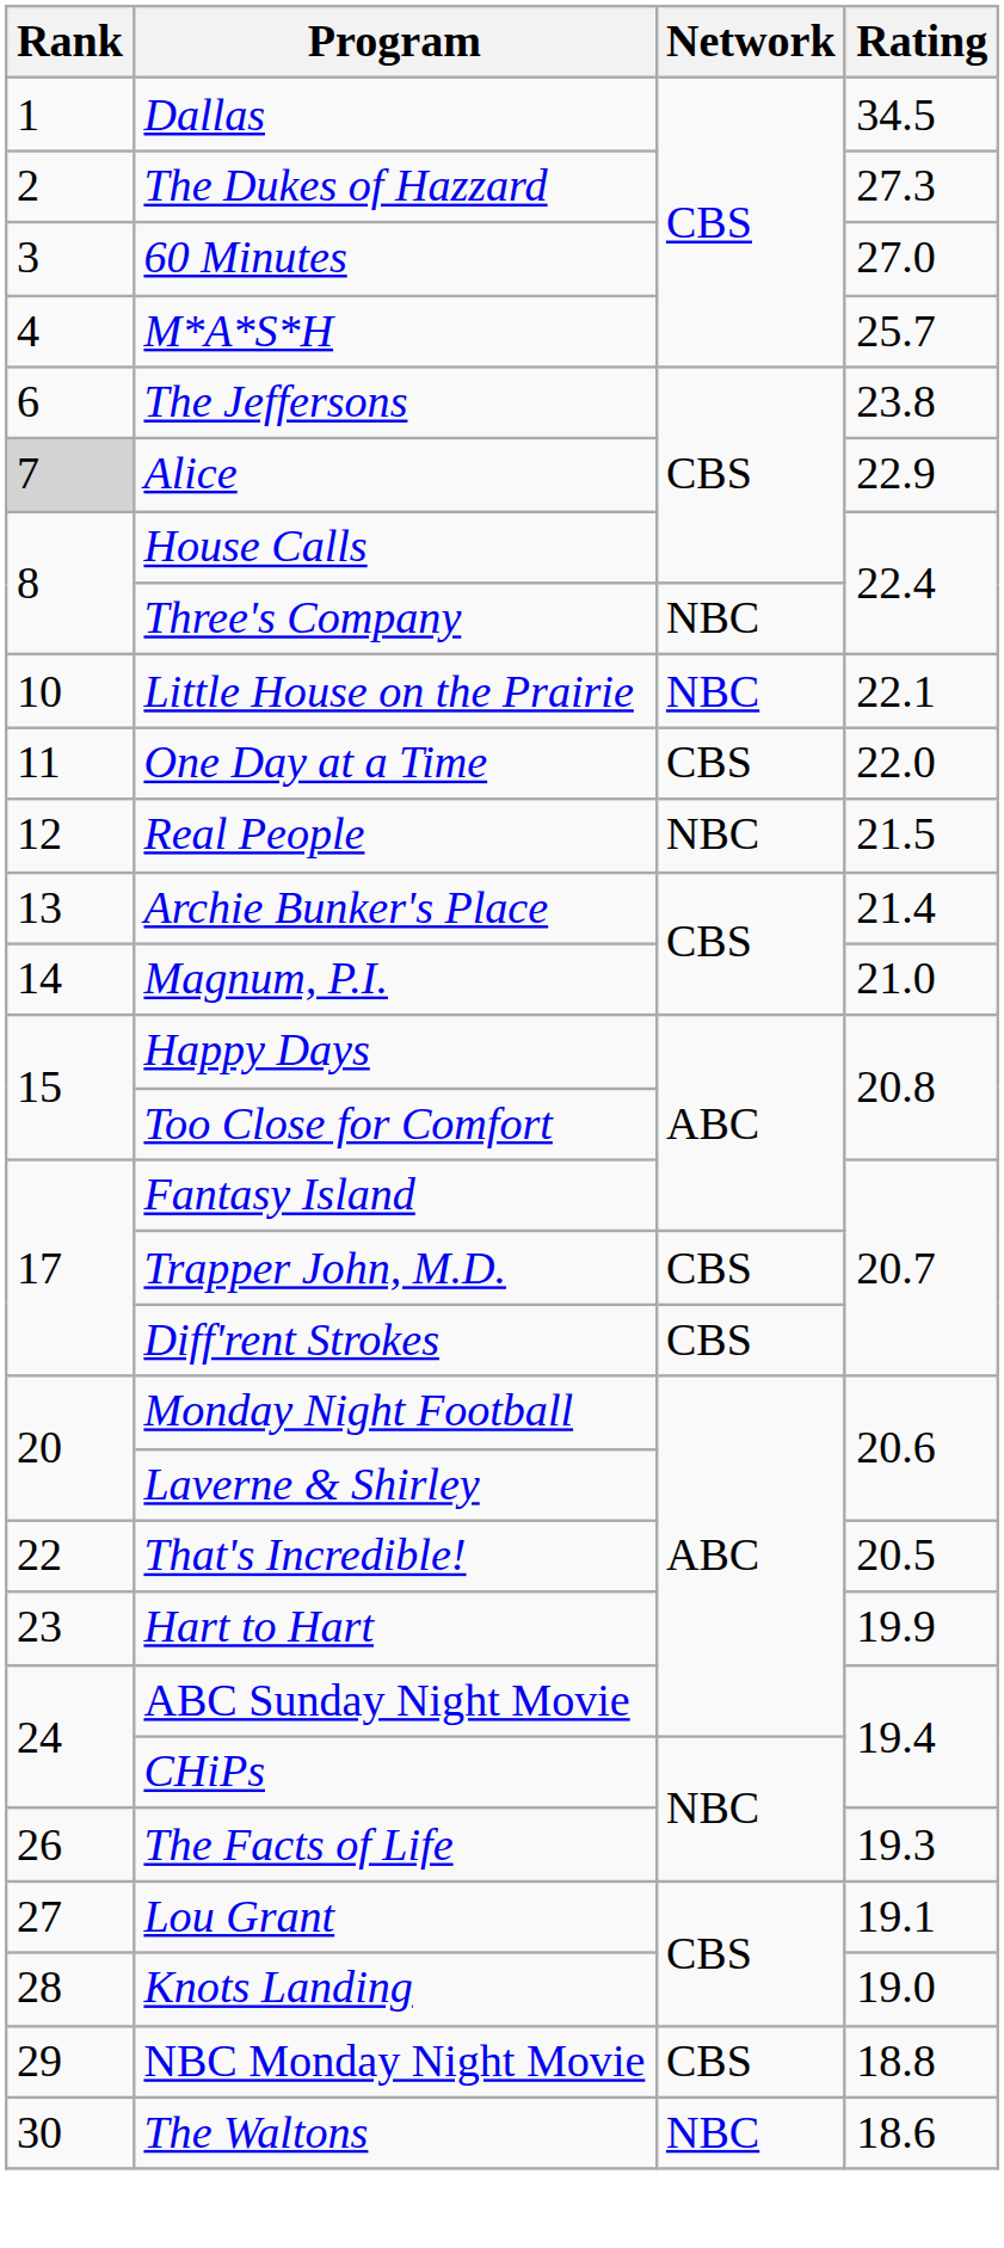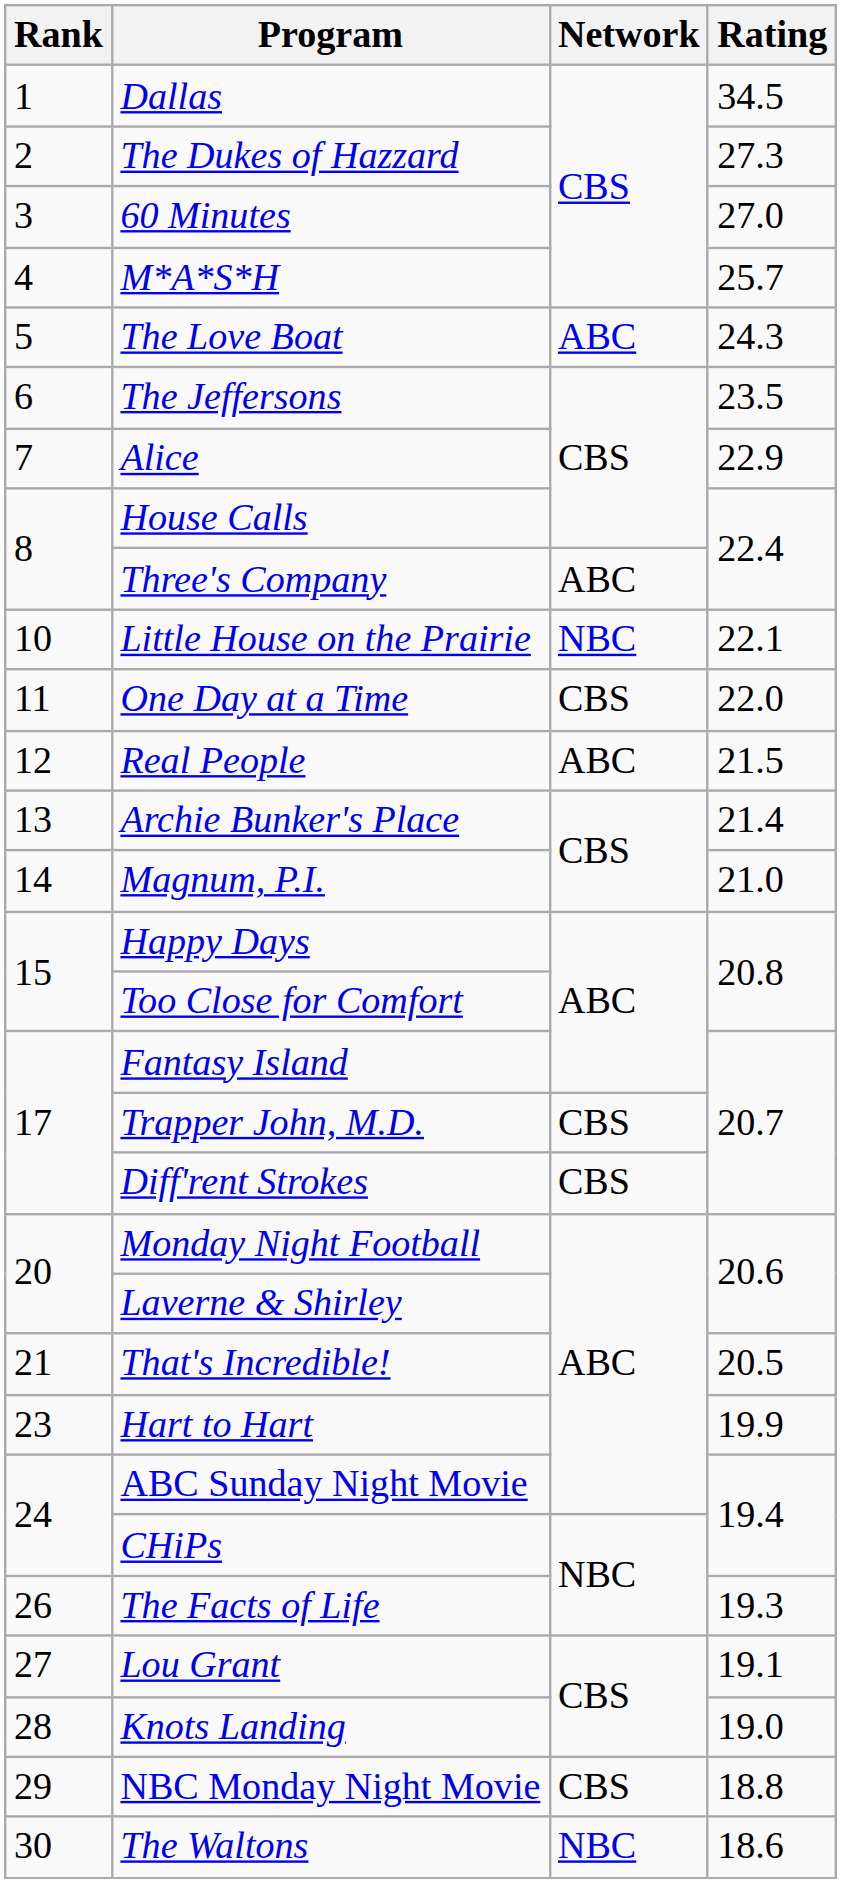 <table class="wikitable">
 <tr>
 <th>Rank</th>
 <th>Program</th>
 <th>Network</th>
 <th>Rating</th>
 </tr>
 <tr>
 <td>1</td>
 <td><em><a href='#'>Dallas</a></em></td>
 <td rowspan="4"><a href='#'>CBS</a></td>
 <td>34.5</td>
 </tr>
 <tr>
 <td>2</td>
 <td><em><a href='#'>The Dukes of Hazzard</a></em></td>
 <td>27.3</td>
 </tr>
 <tr>
 <td>3</td>
 <td><em><a href='#'>60 Minutes</a></em></td>
 <td>27.0</td>
 </tr>
 <tr>
 <td>4</td>
 <td><em><a href='#'>M*A*S*H</a></em></td>
 <td>25.7</td>
 </tr>
 <tr>
+<td>5</td>
+<td><em><a href='#'>The Love Boat</a></em></td>
+<td><a href='#'>ABC</a></td>
+<td>24.3</td>
+</tr>
+<tr>
 <td>6</td>
 <td><em><a href='#'>The Jeffersons</a></em></td>
 <td rowspan="3">CBS</td>
-<td>23.8</td>
+<td>23.5</td>
 </tr>
 <tr>
-<td style="background: lightgrey;">7</td>
+<td>7</td>
 <td><em><a href='#'>Alice</a></em></td>
 <td>22.9</td>
 </tr>
 <tr>
 <td rowspan="2">8</td>
 <td><em><a href='#'>House Calls</a></em></td>
 <td rowspan="2">22.4</td>
 </tr>
 <tr>
 <td><em><a href='#'>Three's Company</a></em></td>
-<td>NBC</td>
+<td>ABC</td>
 </tr>
 <tr>
 <td>10</td>
 <td><em><a href='#'>Little House on the Prairie</a></em></td>
 <td><a href='#'>NBC</a></td>
 <td>22.1</td>
 </tr>
 <tr>
 <td>11</td>
 <td><em><a href='#'>One Day at a Time</a></em></td>
 <td>CBS</td>
 <td>22.0</td>
 </tr>
 <tr>
 <td>12</td>
 <td><em><a href='#'>Real People</a></em></td>
-<td>NBC</td>
+<td>ABC</td>
 <td>21.5</td>
 </tr>
 <tr>
 <td>13</td>
 <td><em><a href='#'>Archie Bunker's Place</a></em></td>
 <td rowspan="2">CBS</td>
 <td>21.4</td>
 </tr>
 <tr>
 <td>14</td>
 <td><em><a href='#'>Magnum, P.I.</a></em></td>
 <td>21.0</td>
 </tr>
 <tr>
 <td rowspan="2">15</td>
 <td><em><a href='#'>Happy Days</a></em></td>
 <td rowspan="3">ABC</td>
 <td rowspan="2">20.8</td>
 </tr>
 <tr>
 <td><em><a href='#'>Too Close for Comfort</a></em></td>
 </tr>
 <tr>
 <td rowspan="3">17</td>
 <td><em><a href='#'>Fantasy Island</a></em></td>
 <td rowspan="3">20.7</td>
 </tr>
 <tr>
 <td><em><a href='#'>Trapper John, M.D.</a></em></td>
 <td>CBS</td>
 </tr>
 <tr>
 <td><em><a href='#'>Diff'rent Strokes</a></em></td>
 <td>CBS</td>
 </tr>
 <tr>
 <td rowspan="2">20</td>
 <td><em><a href='#'>Monday Night Football</a></em></td>
 <td rowspan="5">ABC</td>
 <td rowspan="2">20.6</td>
 </tr>
 <tr>
 <td><em><a href='#'>Laverne & Shirley</a></em></td>
 </tr>
 <tr>
-<td>22</td>
+<td>21</td>
 <td><em><a href='#'>That's Incredible!</a></em></td>
 <td>20.5</td>
 </tr>
 <tr>
 <td>23</td>
 <td><em><a href='#'>Hart to Hart</a></em></td>
 <td>19.9</td>
 </tr>
 <tr>
 <td rowspan="2">24</td>
 <td><a href='#'>ABC Sunday Night Movie</a></td>
 <td rowspan="2">19.4</td>
 </tr>
 <tr>
 <td><em><a href='#'>CHiPs</a></em></td>
 <td rowspan="2">NBC</td>
 </tr>
 <tr>
 <td>26</td>
 <td><em><a href='#'>The Facts of Life</a></em></td>
 <td>19.3</td>
 </tr>
 <tr>
 <td>27</td>
 <td><em><a href='#'>Lou Grant</a></em></td>
 <td rowspan="2">CBS</td>
 <td>19.1</td>
 </tr>
 <tr>
 <td>28</td>
 <td><em><a href='#'>Knots Landing</a></em></td>
 <td>19.0</td>
 </tr>
 <tr>
 <td>29</td>
 <td><a href='#'>NBC Monday Night Movie</a></td>
 <td>CBS</td>
 <td>18.8</td>
 </tr>
 <tr>
 <td>30</td>
 <td><em><a href='#'>The Waltons</a></em></td>
 <td><a href='#'>NBC</a></td>
 <td>18.6</td>
 </tr>
 </table>
